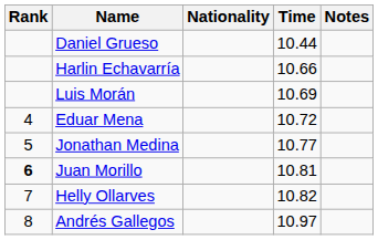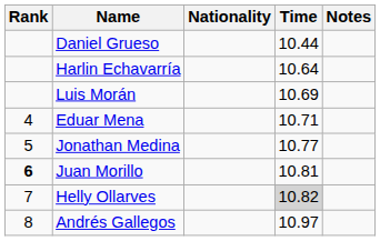 <table class="wikitable sortable" style="text-align:center">
 <tr>
 <th>Rank</th>
 <th>Name</th>
 <th>Nationality</th>
 <th>Time</th>
 <th>Notes</th>
 </tr>
 <tr>
 <td></td>
 <td align=left><a href='#'>Daniel Grueso</a></td>
 <td align=left></td>
 <td>10.44</td>
 <td></td>
 </tr>
 <tr>
 <td></td>
 <td align=left><a href='#'>Harlin Echavarría</a></td>
 <td align=left></td>
-<td>10.66</td>
+<td>10.64</td>
 <td></td>
 </tr>
 <tr>
 <td></td>
 <td align=left><a href='#'>Luis Morán</a></td>
 <td align=left></td>
 <td>10.69</td>
 <td></td>
 </tr>
 <tr>
 <td>4</td>
 <td align=left><a href='#'>Eduar Mena</a></td>
 <td align=left></td>
-<td>10.72</td>
+<td>10.71</td>
 <td></td>
 </tr>
 <tr>
 <td>5</td>
 <td align=left><a href='#'>Jonathan Medina</a></td>
 <td align=left></td>
 <td>10.77</td>
 <td></td>
 </tr>
 <tr>
 <td><strong>6</strong></td>
 <td align=left><a href='#'>Juan Morillo</a></td>
 <td align=left></td>
 <td>10.81</td>
 <td></td>
 </tr>
 <tr>
 <td>7</td>
 <td align=left><a href='#'>Helly Ollarves</a></td>
 <td align=left></td>
-<td>10.82</td>
+<td style="background: lightgrey;">10.82</td>
 <td></td>
 </tr>
 <tr>
 <td>8</td>
 <td align=left><a href='#'>Andrés Gallegos</a></td>
 <td align=left></td>
 <td>10.97</td>
 <td></td>
 </tr>
 </table>
